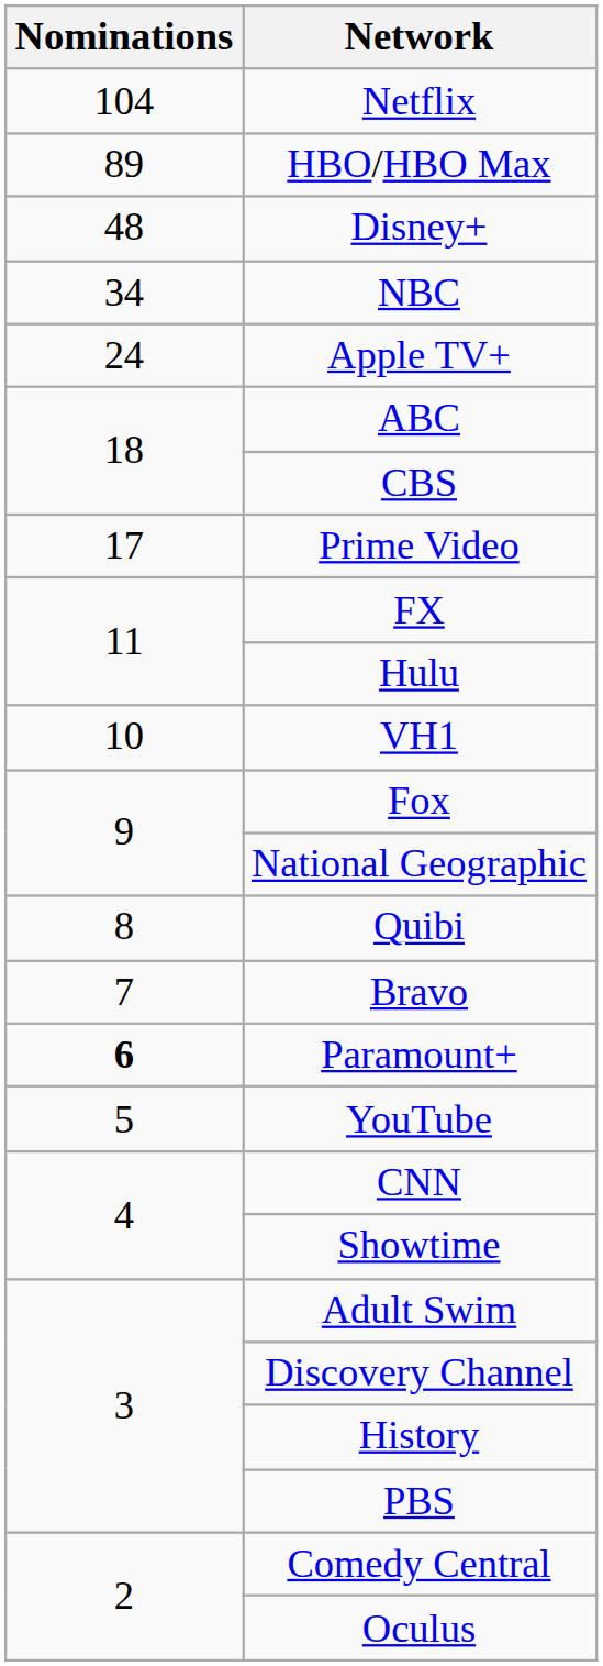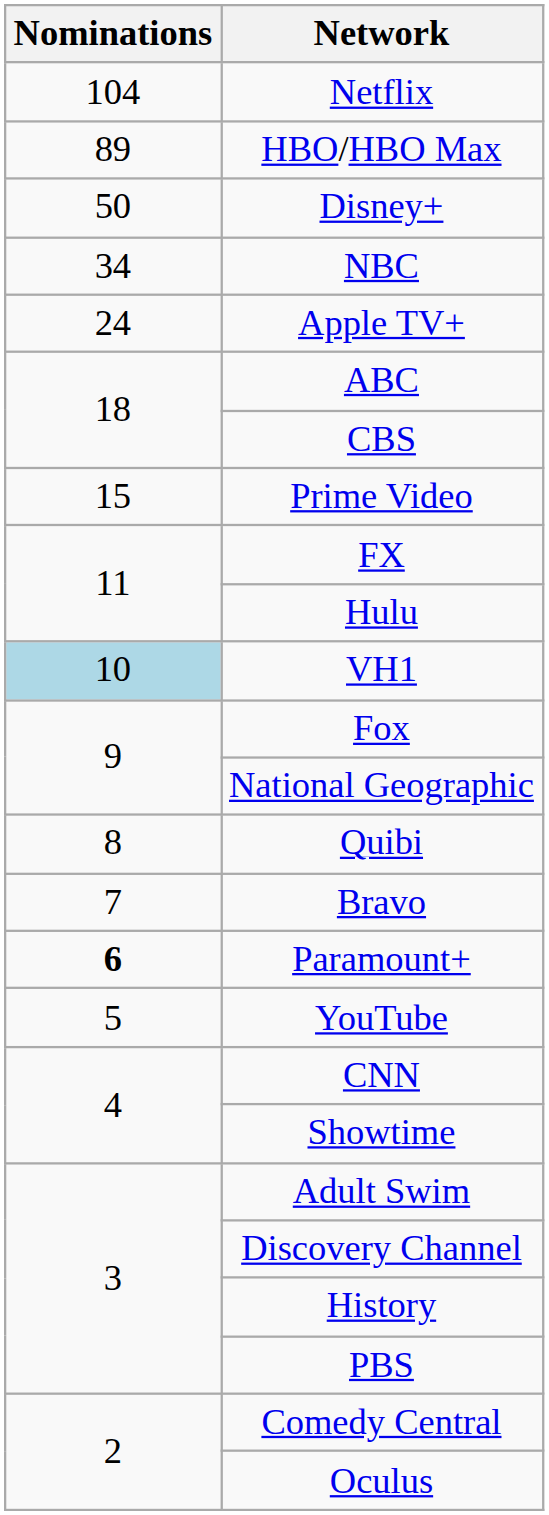 <table class="wikitable sortable" style="text-align: center; max-width:29em">
 <tr>
 <th scope="col">Nominations</th>
 <th scope="col">Network</th>
 </tr>
 <tr>
 <td scope="row">104</td>
 <td><a href='#'>Netflix</a></td>
 </tr>
 <tr>
 <td scope="row">89</td>
 <td><a href='#'>HBO</a>/<a href='#'>HBO Max</a></td>
 </tr>
 <tr>
-<td scope="row">48</td>
+<td scope="row">50</td>
 <td><a href='#'>Disney+</a></td>
 </tr>
 <tr>
 <td scope="row">34</td>
 <td><a href='#'>NBC</a></td>
 </tr>
 <tr>
 <td scope="row">24</td>
 <td><a href='#'>Apple TV+</a></td>
 </tr>
 <tr>
 <td scope="row" rowspan="2">18</td>
 <td><a href='#'>ABC</a></td>
 </tr>
 <tr>
 <td><a href='#'>CBS</a></td>
 </tr>
 <tr>
-<td scope="row">17</td>
+<td scope="row">15</td>
 <td><a href='#'>Prime Video</a></td>
 </tr>
 <tr>
 <td scope="row" rowspan="2">11</td>
 <td><a href='#'>FX</a></td>
 </tr>
 <tr>
 <td><a href='#'>Hulu</a></td>
 </tr>
 <tr>
-<td scope="row">10</td>
+<td scope="row" style="background: lightblue;">10</td>
 <td><a href='#'>VH1</a></td>
 </tr>
 <tr>
 <td scope="row" rowspan="2">9</td>
 <td><a href='#'>Fox</a></td>
 </tr>
 <tr>
 <td><a href='#'>National Geographic</a></td>
 </tr>
 <tr>
 <td scope="row">8</td>
 <td><a href='#'>Quibi</a></td>
 </tr>
 <tr>
 <td scope="row">7</td>
 <td><a href='#'>Bravo</a></td>
 </tr>
 <tr>
 <td scope="row"><strong>6</strong></td>
 <td><a href='#'>Paramount+</a></td>
 </tr>
 <tr>
 <td scope="row">5</td>
 <td><a href='#'>YouTube</a></td>
 </tr>
 <tr>
 <td scope="row" rowspan="2">4</td>
 <td><a href='#'>CNN</a></td>
 </tr>
 <tr>
 <td><a href='#'>Showtime</a></td>
 </tr>
 <tr>
 <td scope="row" rowspan="4">3</td>
 <td><a href='#'>Adult Swim</a></td>
 </tr>
 <tr>
 <td><a href='#'>Discovery Channel</a></td>
 </tr>
 <tr>
 <td><a href='#'>History</a></td>
 </tr>
 <tr>
 <td><a href='#'>PBS</a></td>
 </tr>
 <tr>
 <td scope="row" rowspan="2">2</td>
 <td><a href='#'>Comedy Central</a></td>
 </tr>
 <tr>
 <td><a href='#'>Oculus</a></td>
 </tr>
 </table>
